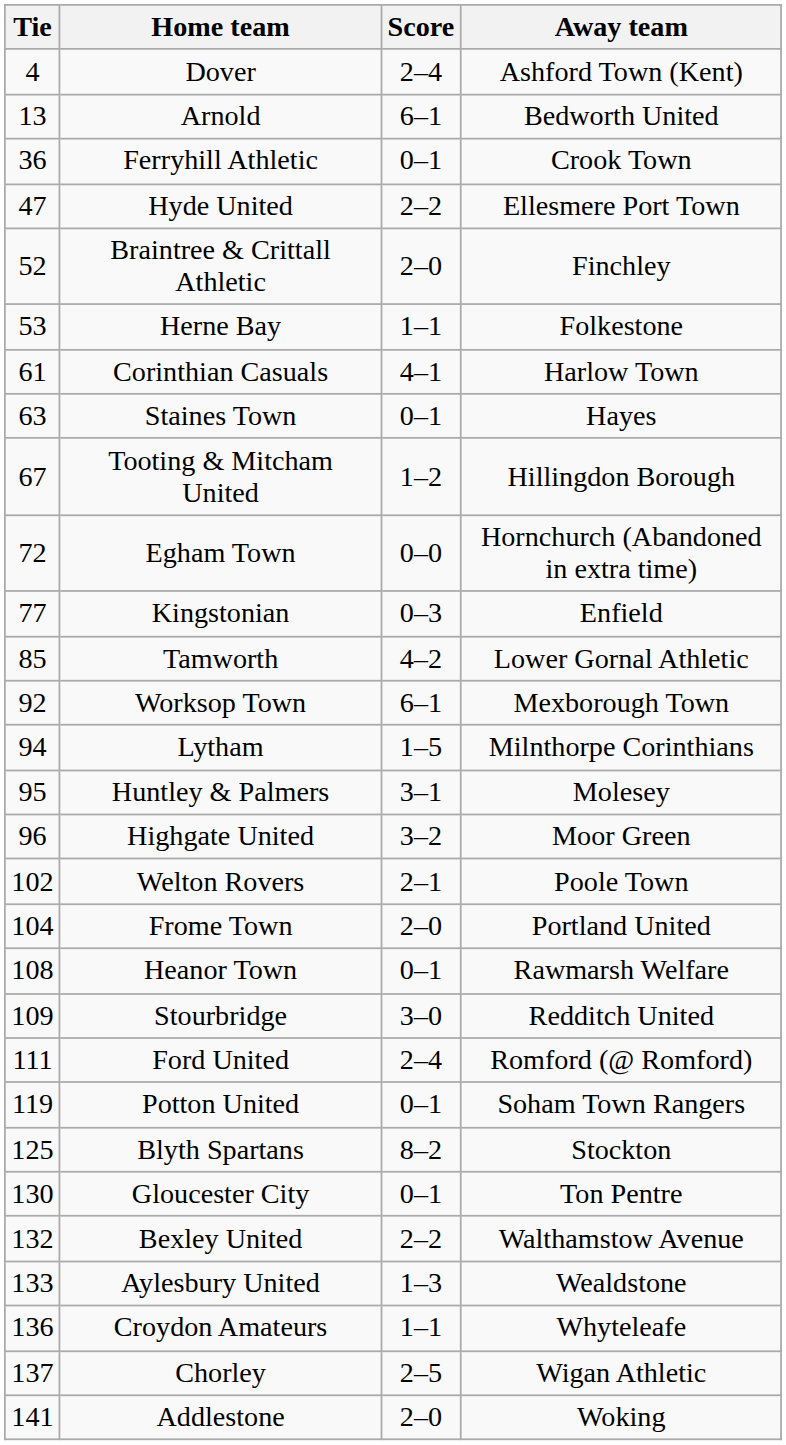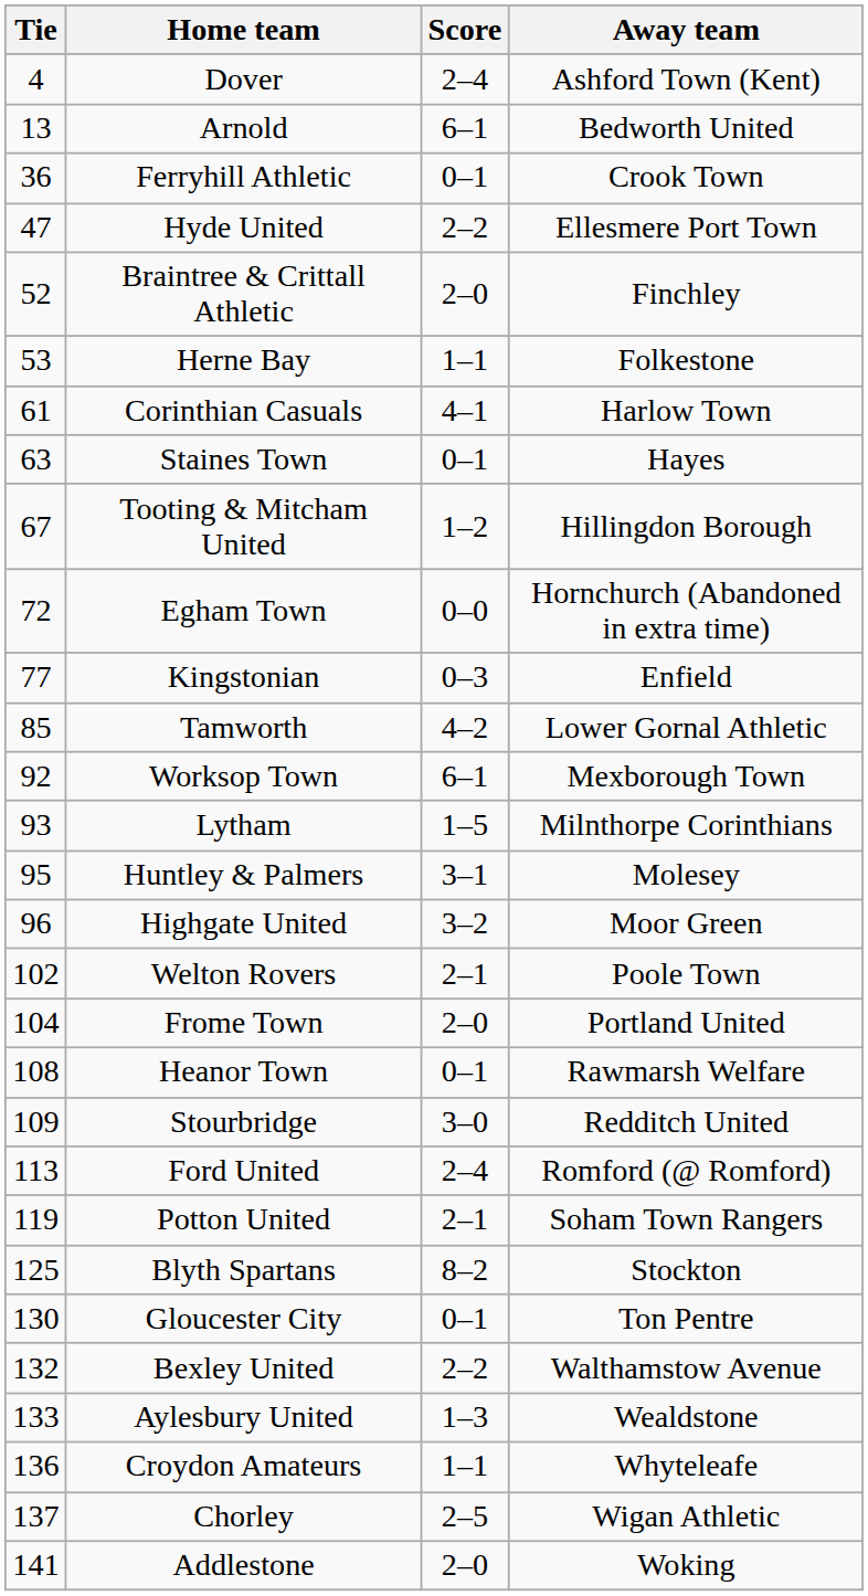 <table class="wikitable" style="text-align:center;">
 <tr>
 <th width=20>Tie</th>
 <th width=175>Home team</th>
 <th width=20>Score</th>
 <th width=175>Away team</th>
 </tr>
 <tr>
 <td>4</td>
 <td>Dover</td>
 <td>2–4</td>
 <td>Ashford Town (Kent)</td>
 </tr>
 <tr>
 <td>13</td>
 <td>Arnold</td>
 <td>6–1</td>
 <td>Bedworth United</td>
 </tr>
 <tr>
 <td>36</td>
 <td>Ferryhill Athletic</td>
 <td>0–1</td>
 <td>Crook Town</td>
 </tr>
 <tr>
 <td>47</td>
 <td>Hyde United</td>
 <td>2–2</td>
 <td>Ellesmere Port Town</td>
 </tr>
 <tr>
 <td>52</td>
 <td>Braintree & Crittall Athletic</td>
 <td>2–0</td>
 <td>Finchley</td>
 </tr>
 <tr>
 <td>53</td>
 <td>Herne Bay</td>
 <td>1–1</td>
 <td>Folkestone</td>
 </tr>
 <tr>
 <td>61</td>
 <td>Corinthian Casuals</td>
 <td>4–1</td>
 <td>Harlow Town</td>
 </tr>
 <tr>
 <td>63</td>
 <td>Staines Town</td>
 <td>0–1</td>
 <td>Hayes</td>
 </tr>
 <tr>
 <td>67</td>
 <td>Tooting & Mitcham United</td>
 <td>1–2</td>
 <td>Hillingdon Borough</td>
 </tr>
 <tr>
 <td>72</td>
 <td>Egham Town</td>
 <td>0–0</td>
 <td>Hornchurch (Abandoned in extra time)</td>
 </tr>
 <tr>
 <td>77</td>
 <td>Kingstonian</td>
 <td>0–3</td>
 <td>Enfield</td>
 </tr>
 <tr>
 <td>85</td>
 <td>Tamworth</td>
 <td>4–2</td>
 <td>Lower Gornal Athletic</td>
 </tr>
 <tr>
 <td>92</td>
 <td>Worksop Town</td>
 <td>6–1</td>
 <td>Mexborough Town</td>
 </tr>
 <tr>
-<td>94</td>
+<td>93</td>
 <td>Lytham</td>
 <td>1–5</td>
 <td>Milnthorpe Corinthians</td>
 </tr>
 <tr>
 <td>95</td>
 <td>Huntley & Palmers</td>
 <td>3–1</td>
 <td>Molesey</td>
 </tr>
 <tr>
 <td>96</td>
 <td>Highgate United</td>
 <td>3–2</td>
 <td>Moor Green</td>
 </tr>
 <tr>
 <td>102</td>
 <td>Welton Rovers</td>
 <td>2–1</td>
 <td>Poole Town</td>
 </tr>
 <tr>
 <td>104</td>
 <td>Frome Town</td>
 <td>2–0</td>
 <td>Portland United</td>
 </tr>
 <tr>
 <td>108</td>
 <td>Heanor Town</td>
 <td>0–1</td>
 <td>Rawmarsh Welfare</td>
 </tr>
 <tr>
 <td>109</td>
 <td>Stourbridge</td>
 <td>3–0</td>
 <td>Redditch United</td>
 </tr>
 <tr>
-<td>111</td>
+<td>113</td>
 <td>Ford United</td>
 <td>2–4</td>
 <td>Romford (@ Romford)</td>
 </tr>
 <tr>
 <td>119</td>
 <td>Potton United</td>
-<td>0–1</td>
+<td>2–1</td>
 <td>Soham Town Rangers</td>
 </tr>
 <tr>
 <td>125</td>
 <td>Blyth Spartans</td>
 <td>8–2</td>
 <td>Stockton</td>
 </tr>
 <tr>
 <td>130</td>
 <td>Gloucester City</td>
 <td>0–1</td>
 <td>Ton Pentre</td>
 </tr>
 <tr>
 <td>132</td>
 <td>Bexley United</td>
 <td>2–2</td>
 <td>Walthamstow Avenue</td>
 </tr>
 <tr>
 <td>133</td>
 <td>Aylesbury United</td>
 <td>1–3</td>
 <td>Wealdstone</td>
 </tr>
 <tr>
 <td>136</td>
 <td>Croydon Amateurs</td>
 <td>1–1</td>
 <td>Whyteleafe</td>
 </tr>
 <tr>
 <td>137</td>
 <td>Chorley</td>
 <td>2–5</td>
 <td>Wigan Athletic</td>
 </tr>
 <tr>
 <td>141</td>
 <td>Addlestone</td>
 <td>2–0</td>
 <td>Woking</td>
 </tr>
 </table>
